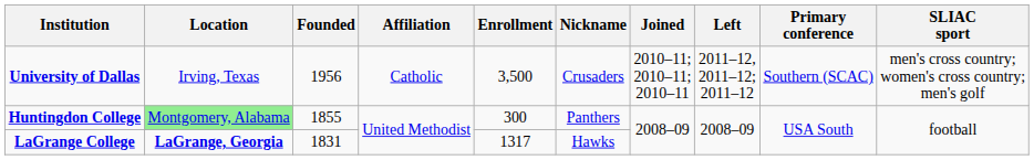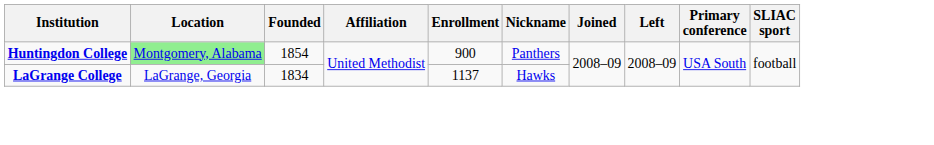 <table class="wikitable sortable" style="text-align: center;">
 <tr>
 <th>Institution</th>
 <th>Location</th>
 <th>Founded</th>
 <th>Affiliation</th>
 <th>Enrollment</th>
 <th>Nickname</th>
 <th>Joined</th>
 <th>Left</th>
 <th>Primary<br>conference</th>
 <th>SLIAC<br>sport</th>
 </tr>
 <tr>
-<td><strong><a href='#'>University of Dallas</a></strong></td>
-<td><a href='#'>Irving, Texas</a></td>
-<td>1956</td>
-<td><a href='#'>Catholic</a></td>
-<td>3,500</td>
-<td><a href='#'>Crusaders</a></td>
-<td>2010–11;<br>2010–11;<br>2010–11</td>
-<td>2011–12,<br>2011–12;<br>2011–12</td>
-<td><a href='#'>Southern (SCAC)</a></td>
-<td>men's cross country;<br>women's cross country;<br>men's golf</td>
-</tr>
-<tr>
 <td><strong><a href='#'>Huntingdon College</a></strong></td>
 <td style="background: lightgreen;"><a href='#'>Montgomery, Alabama</a></td>
-<td>1855</td>
+<td>1854</td>
 <td rowspan="2"><a href='#'>United Methodist</a></td>
-<td>300</td>
+<td>900</td>
 <td><a href='#'>Panthers</a></td>
 <td rowspan="2">2008–09</td>
 <td rowspan="2">2008–09</td>
 <td rowspan="2"><a href='#'>USA South</a></td>
 <td rowspan="2">football</td>
 </tr>
 <tr>
 <td><strong><a href='#'>LaGrange College</a></strong></td>
-<td><strong><a href='#'>LaGrange, Georgia</a></strong></td>
-<td>1831</td>
-<td>1317</td>
+<td><a href='#'>LaGrange, Georgia</a></td>
+<td>1834</td>
+<td>1137</td>
 <td><a href='#'>Hawks</a></td>
 </tr>
 </table>
